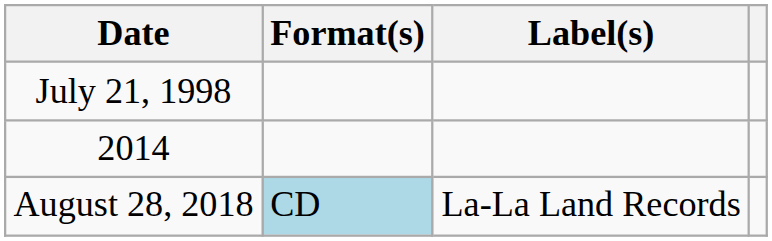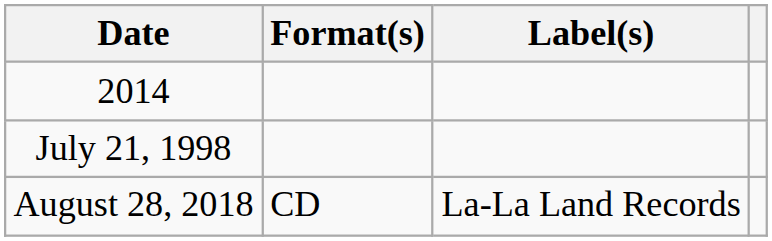 <table class="wikitable plainrowheaders">
 <tr>
 <th scope="col">Date</th>
 <th scope="col">Format(s)</th>
 <th scope="col">Label(s)</th>
 <th scope="col"></th>
 </tr>
 <tr>
+<td style="text-align:center;">2014</td>
+<td></td>
+<td></td>
+<td style="text-align:center;"></td>
+</tr>
+<tr>
 <td style="text-align:center;">July 21, 1998</td>
 <td></td>
 <td></td>
 <td style="text-align:center;"></td>
 </tr>
 <tr>
-<td style="text-align:center;">2014</td>
-<td></td>
-<td></td>
-<td style="text-align:center;"></td>
-</tr>
-<tr>
 <td>August 28, 2018</td>
-<td style="background: lightblue;">CD</td>
+<td>CD</td>
 <td>La-La Land Records</td>
 <td style="text-align:center;"></td>
 </tr>
 </table>
